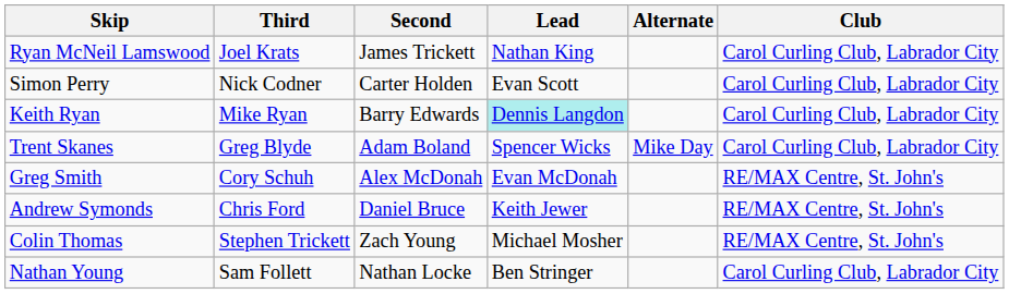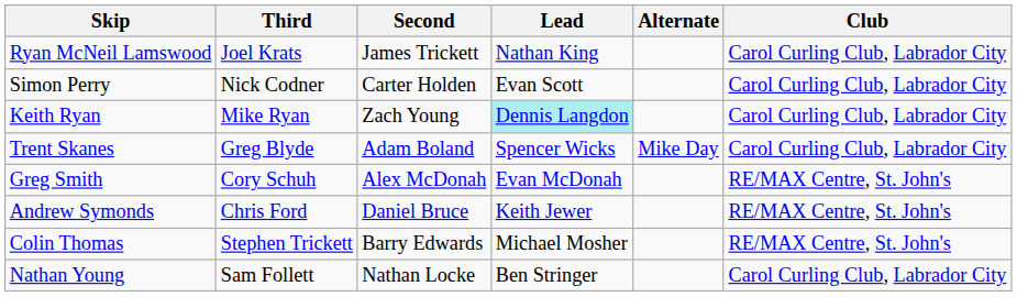 <table class="wikitable">
 <tr>
 <th>Skip</th>
 <th>Third</th>
 <th>Second</th>
 <th>Lead</th>
 <th>Alternate</th>
 <th>Club</th>
 </tr>
 <tr>
 <td><a href='#'>Ryan McNeil Lamswood</a></td>
 <td><a href='#'>Joel Krats</a></td>
 <td>James Trickett</td>
 <td><a href='#'>Nathan King</a></td>
 <td></td>
 <td><a href='#'>Carol Curling Club</a>, <a href='#'>Labrador City</a></td>
 </tr>
 <tr>
 <td>Simon Perry</td>
 <td>Nick Codner</td>
 <td>Carter Holden</td>
 <td>Evan Scott</td>
 <td></td>
 <td><a href='#'>Carol Curling Club</a>, <a href='#'>Labrador City</a></td>
 </tr>
 <tr>
 <td><a href='#'>Keith Ryan</a></td>
 <td><a href='#'>Mike Ryan</a></td>
-<td>Barry Edwards</td>
+<td>Zach Young</td>
 <td style="background: paleturquoise;"><a href='#'>Dennis Langdon</a></td>
 <td></td>
 <td><a href='#'>Carol Curling Club</a>, <a href='#'>Labrador City</a></td>
 </tr>
 <tr>
 <td><a href='#'>Trent Skanes</a></td>
 <td><a href='#'>Greg Blyde</a></td>
 <td><a href='#'>Adam Boland</a></td>
 <td><a href='#'>Spencer Wicks</a></td>
 <td><a href='#'>Mike Day</a></td>
 <td><a href='#'>Carol Curling Club</a>, <a href='#'>Labrador City</a></td>
 </tr>
 <tr>
 <td><a href='#'>Greg Smith</a></td>
 <td><a href='#'>Cory Schuh</a></td>
 <td><a href='#'>Alex McDonah</a></td>
 <td><a href='#'>Evan McDonah</a></td>
 <td></td>
 <td><a href='#'>RE/MAX Centre</a>, <a href='#'>St. John's</a></td>
 </tr>
 <tr>
 <td><a href='#'>Andrew Symonds</a></td>
 <td><a href='#'>Chris Ford</a></td>
 <td><a href='#'>Daniel Bruce</a></td>
 <td><a href='#'>Keith Jewer</a></td>
 <td></td>
 <td><a href='#'>RE/MAX Centre</a>, <a href='#'>St. John's</a></td>
 </tr>
 <tr>
 <td><a href='#'>Colin Thomas</a></td>
 <td><a href='#'>Stephen Trickett</a></td>
-<td>Zach Young</td>
+<td>Barry Edwards</td>
 <td>Michael Mosher</td>
 <td></td>
 <td><a href='#'>RE/MAX Centre</a>, <a href='#'>St. John's</a></td>
 </tr>
 <tr>
 <td><a href='#'>Nathan Young</a></td>
 <td>Sam Follett</td>
 <td>Nathan Locke</td>
 <td>Ben Stringer</td>
 <td></td>
 <td><a href='#'>Carol Curling Club</a>, <a href='#'>Labrador City</a></td>
 </tr>
 </table>
